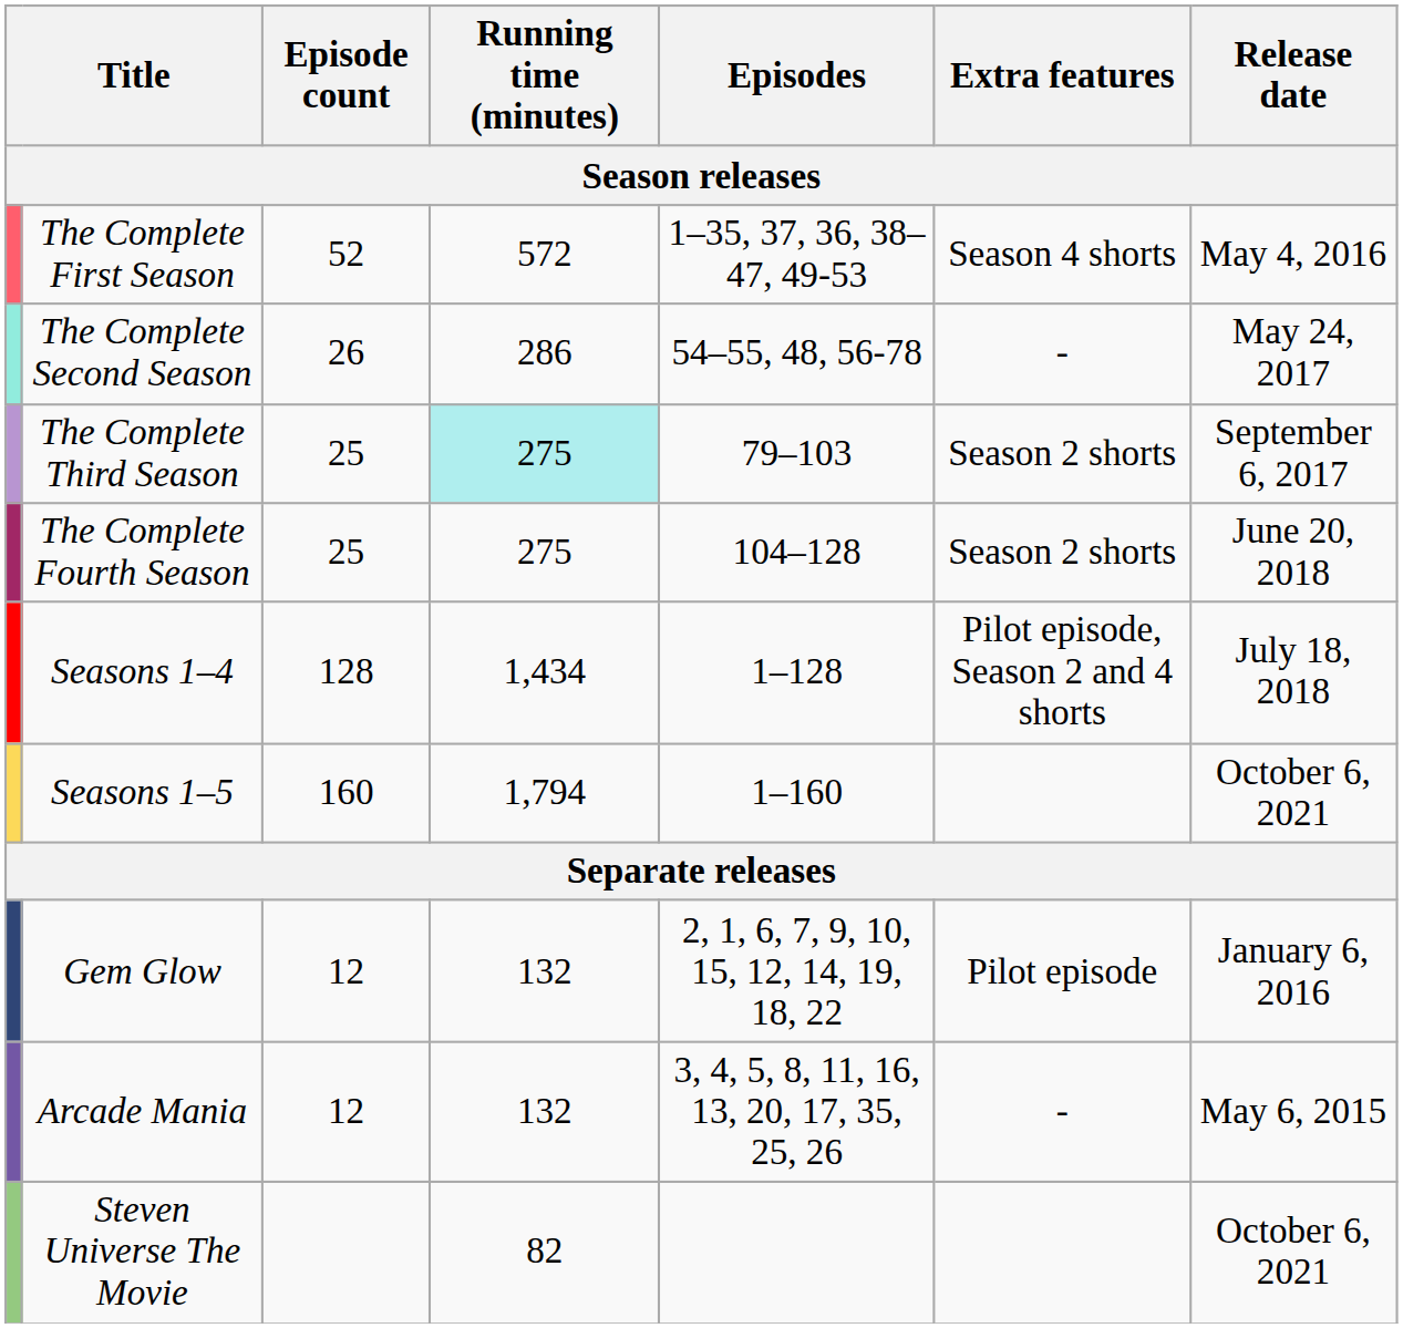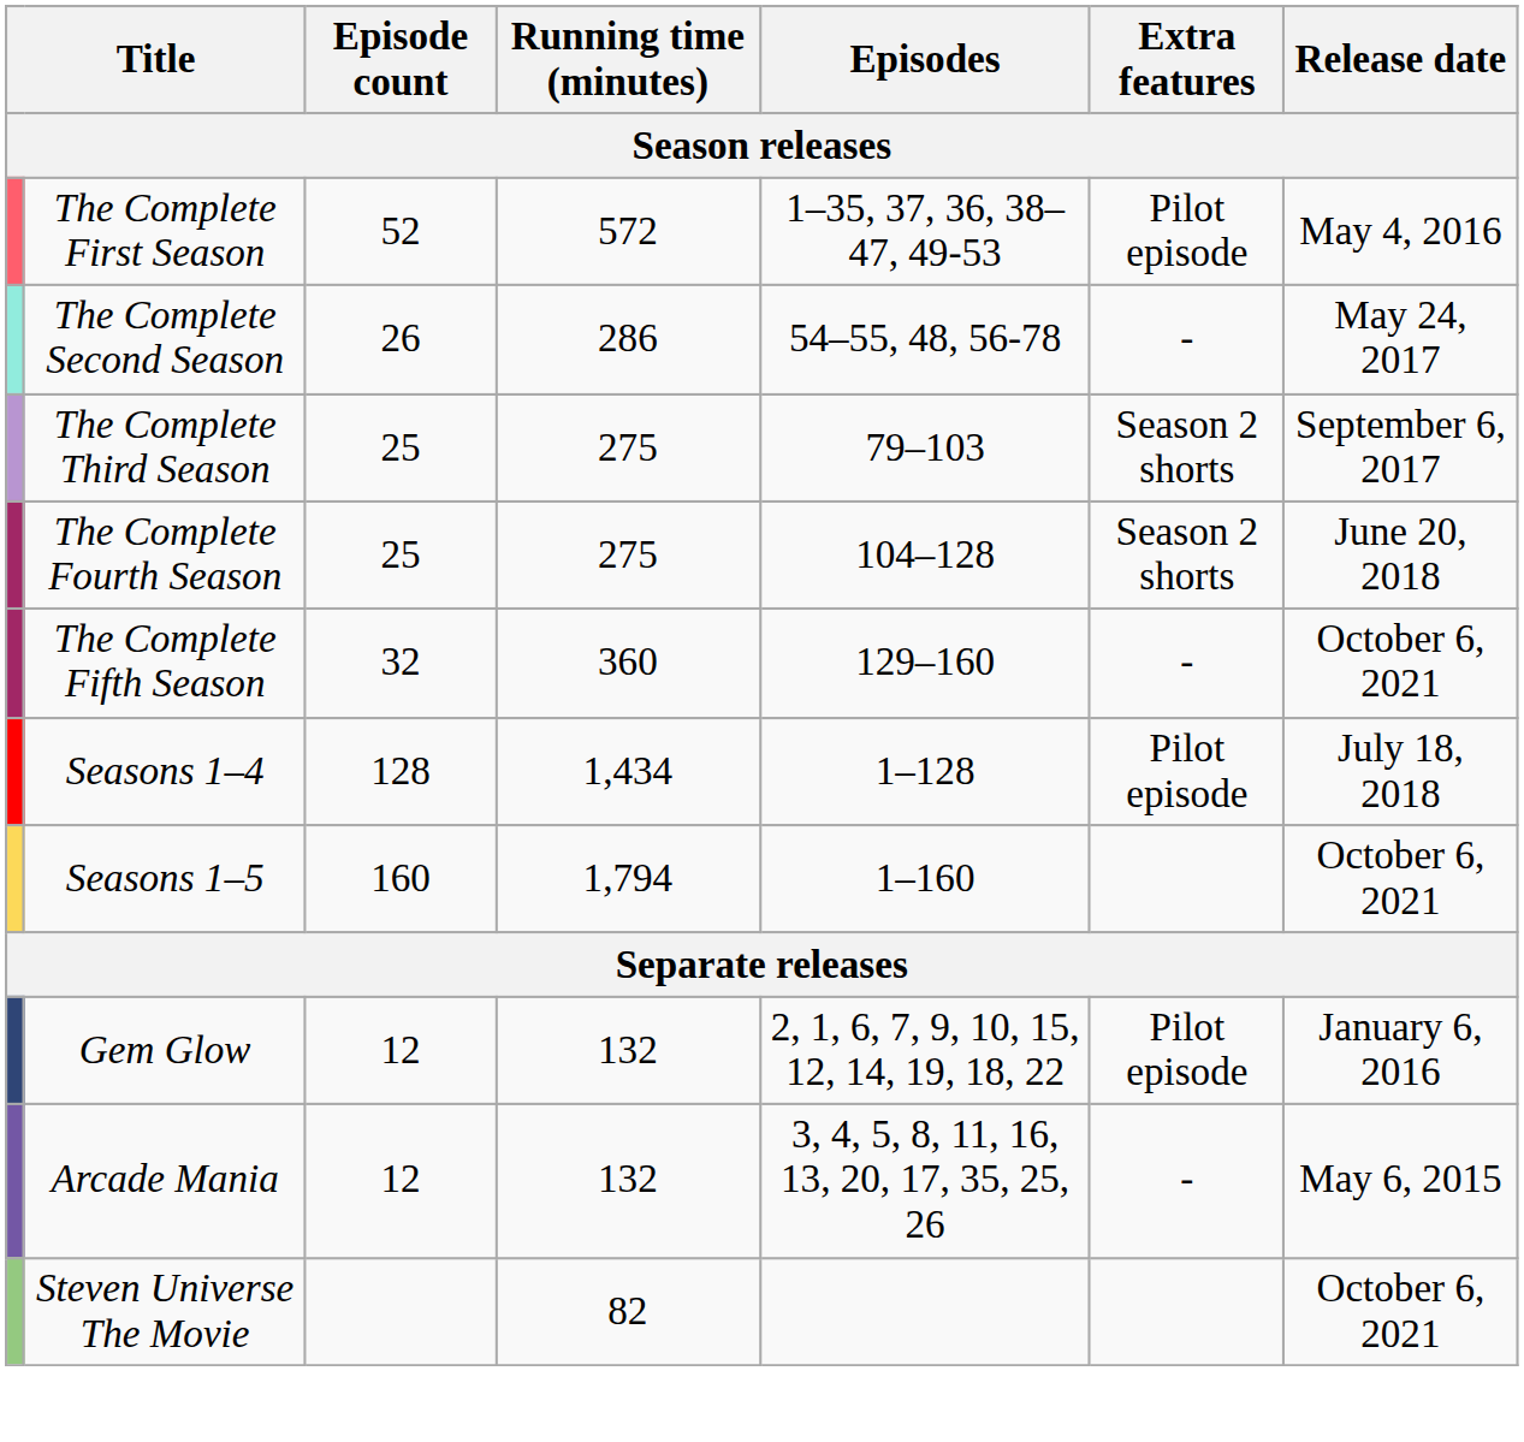 <table class="wikitable" style="text-align:center;">
 <tr>
 <th colspan="2">Title</th>
 <th>Episode count</th>
 <th>Running time (minutes)</th>
 <th>Episodes</th>
 <th>Extra features</th>
 <th>Release date</th>
 </tr>
 <tr>
 <th colspan="7">Season releases</th>
 </tr>
 <tr>
 <td style="background:#FF5E6D"></td>
 <td><em>The Complete First Season</em></td>
 <td>52</td>
 <td>572</td>
 <td>1–35, 37, 36, 38–47, 49-53</td>
-<td>Season 4 shorts</td>
+<td>Pilot episode</td>
 <td>May 4, 2016</td>
 </tr>
 <tr>
 <td style="background:#91ECDD"></td>
 <td><em>The Complete Second Season</em></td>
 <td>26</td>
 <td>286</td>
 <td>54–55, 48, 56-78</td>
 <td>-</td>
 <td>May 24, 2017</td>
 </tr>
 <tr>
 <td style="background:#B895D1"></td>
 <td><em>The Complete Third Season</em></td>
 <td>25</td>
-<td style="background: paleturquoise;">275</td>
+<td>275</td>
 <td>79–103</td>
 <td>Season 2 shorts</td>
 <td>September 6, 2017</td>
 </tr>
 <tr>
 <td style="background:#A12766"></td>
 <td><em>The Complete Fourth Season</em></td>
 <td>25</td>
 <td>275</td>
 <td>104–128</td>
 <td>Season 2 shorts</td>
 <td>June 20, 2018</td>
 </tr>
 <tr>
+<td style="background:#A12766"></td>
+<td><em>The Complete Fifth Season</em></td>
+<td>32</td>
+<td>360</td>
+<td>129–160</td>
+<td>-</td>
+<td>October 6, 2021</td>
+</tr>
+<tr>
 <td style="background:#FF0000"></td>
 <td><em>Seasons 1–4</em></td>
 <td>128</td>
 <td>1,434</td>
 <td>1–128</td>
-<td>Pilot episode, Season 2 and 4 shorts</td>
+<td>Pilot episode</td>
 <td>July 18, 2018</td>
 </tr>
 <tr>
 <td style="background:#fcd959"></td>
 <td><em>Seasons 1–5</em></td>
 <td>160</td>
 <td>1,794</td>
 <td>1–160</td>
 <td></td>
 <td>October 6, 2021</td>
 </tr>
 <tr>
 <th colspan="7">Separate releases</th>
 </tr>
 <tr>
 <td style="background:#2F4576"></td>
 <td><em>Gem Glow</em></td>
 <td>12</td>
 <td>132</td>
 <td>2, 1, 6, 7, 9, 10, 15, 12, 14, 19, 18, 22</td>
 <td>Pilot episode</td>
 <td>January 6, 2016</td>
 </tr>
 <tr>
 <td style="background:#7357A5"></td>
 <td><em>Arcade Mania</em></td>
 <td>12</td>
 <td>132</td>
 <td>3, 4, 5, 8, 11, 16, 13, 20, 17, 35, 25, 26</td>
 <td>-</td>
 <td>May 6, 2015</td>
 </tr>
 <tr>
 <td style="background:#94c980"></td>
 <td><em>Steven Universe The Movie</em></td>
 <td></td>
 <td>82</td>
 <td></td>
 <td></td>
 <td>October 6, 2021</td>
 </tr>
 </table>
